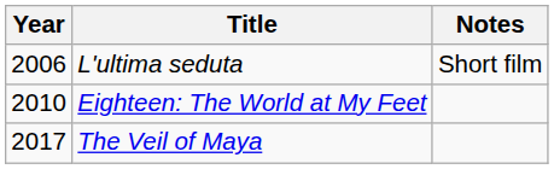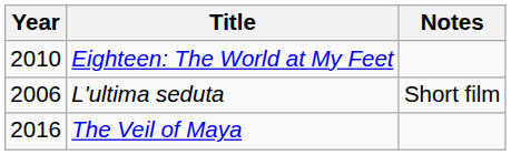 <table class="wikitable">
 <tr>
 <th>Year</th>
 <th>Title</th>
 <th>Notes</th>
 </tr>
 <tr>
+<td>2010</td>
+<td><em><a href='#'>Eighteen: The World at My Feet</a></em></td>
+<td></td>
+</tr>
+<tr>
 <td>2006</td>
 <td><em>L'ultima seduta</em></td>
 <td>Short film</td>
 </tr>
 <tr>
-<td>2010</td>
-<td><em><a href='#'>Eighteen: The World at My Feet</a></em></td>
-<td></td>
-</tr>
-<tr>
-<td>2017</td>
+<td>2016</td>
 <td><em><a href='#'>The Veil of Maya</a></em></td>
 <td></td>
 </tr>
 </table>
